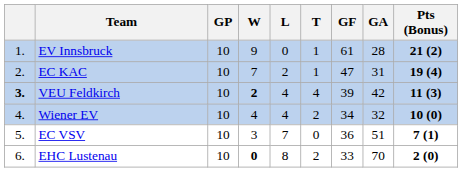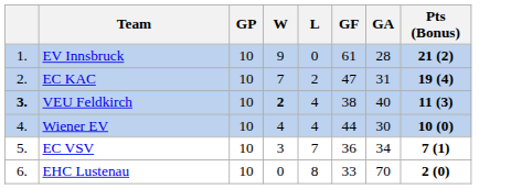 <table class="wikitable">
 <tr>
 <th width="30"></th>
 <th width="200">Team</th>
 <th width="30">GP</th>
 <th width="30">W</th>
 <th width="30">L</th>
-<th width="30">T</th>
 <th width="30">GF</th>
 <th width="30">GA</th>
 <th width="70">Pts (Bonus)</th>
 </tr>
 <tr bgcolor="#BCD2EE" align="center">
 <td>1.</td>
 <td align="left"><a href='#'>EV Innsbruck</a></td>
 <td>10</td>
 <td>9</td>
 <td>0</td>
-<td>1</td>
 <td>61</td>
 <td>28</td>
 <td><strong>21 (2)</strong></td>
 </tr>
 <tr bgcolor="#BCD2EE" align="center">
 <td>2.</td>
 <td align="left"><a href='#'>EC KAC</a></td>
 <td>10</td>
 <td>7</td>
 <td>2</td>
-<td>1</td>
 <td>47</td>
 <td>31</td>
 <td><strong>19 (4)</strong></td>
 </tr>
 <tr bgcolor="#BCD2EE" align="center">
 <td><strong>3.</strong></td>
 <td align="left"><a href='#'>VEU Feldkirch</a></td>
 <td>10</td>
 <td><strong>2</strong></td>
 <td>4</td>
-<td>4</td>
-<td>39</td>
-<td>42</td>
+<td>38</td>
+<td>40</td>
 <td><strong>11 (3)</strong></td>
 </tr>
 <tr bgcolor="#BCD2EE" align="center">
 <td>4.</td>
 <td align="left"><a href='#'>Wiener EV</a></td>
 <td>10</td>
 <td>4</td>
 <td>4</td>
-<td>2</td>
-<td>34</td>
-<td>32</td>
+<td>44</td>
+<td>30</td>
 <td><strong>10 (0)</strong></td>
 </tr>
 <tr bgcolor="#FFFFFF" align="center">
 <td>5.</td>
 <td align="left"><a href='#'>EC VSV</a></td>
 <td>10</td>
 <td>3</td>
 <td>7</td>
-<td>0</td>
 <td>36</td>
-<td>51</td>
+<td>34</td>
 <td><strong>7 (1)</strong></td>
 </tr>
 <tr bgcolor="#FFFFFF" align="center">
 <td>6.</td>
 <td align="left"><a href='#'>EHC Lustenau</a></td>
 <td>10</td>
-<td><strong>0</strong></td>
+<td>0</td>
 <td>8</td>
-<td>2</td>
 <td>33</td>
 <td>70</td>
 <td><strong>2 (0)</strong></td>
 </tr>
 </table>
